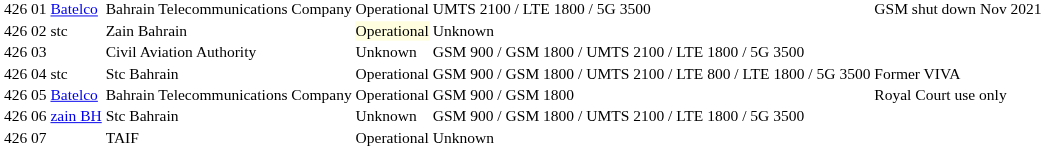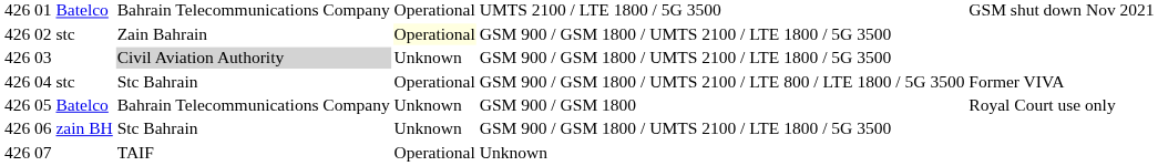 <table>
 <tr>
 <td>426</td>
 <td>01</td>
 <td><a href='#'>Batelco</a></td>
 <td>Bahrain Telecommunications Company</td>
 <td>Operational</td>
 <td>UMTS 2100 / LTE 1800 / 5G 3500</td>
 <td> GSM shut down Nov 2021</td>
 </tr>
 <tr>
 <td>426</td>
 <td>02</td>
 <td>stc</td>
 <td>Zain Bahrain</td>
 <td style="background: lightyellow;">Operational</td>
-<td>Unknown</td>
+<td>GSM 900 / GSM 1800 / UMTS 2100 / LTE 1800 / 5G 3500</td>
 <td></td>
 </tr>
 <tr>
 <td>426</td>
 <td>03</td>
 <td></td>
-<td>Civil Aviation Authority</td>
+<td style="background: lightgrey;">Civil Aviation Authority</td>
 <td>Unknown</td>
 <td>GSM 900 / GSM 1800 / UMTS 2100 / LTE 1800 / 5G 3500</td>
 <td></td>
 </tr>
 <tr>
 <td>426</td>
 <td>04</td>
 <td>stc</td>
 <td>Stc Bahrain</td>
 <td>Operational</td>
 <td>GSM 900 / GSM 1800 / UMTS 2100 / LTE 800 / LTE 1800 / 5G 3500</td>
 <td>Former VIVA</td>
 </tr>
 <tr>
 <td>426</td>
 <td>05</td>
 <td><a href='#'>Batelco</a></td>
 <td>Bahrain Telecommunications Company</td>
-<td>Operational</td>
+<td>Unknown</td>
 <td>GSM 900 / GSM 1800</td>
 <td>Royal Court use only</td>
 </tr>
 <tr>
 <td>426</td>
 <td>06</td>
 <td><a href='#'>zain BH</a></td>
 <td>Stc Bahrain</td>
 <td>Unknown</td>
 <td>GSM 900 / GSM 1800 / UMTS 2100 / LTE 1800 / 5G 3500</td>
 <td></td>
 </tr>
 <tr>
 <td>426</td>
 <td>07</td>
 <td></td>
 <td>TAIF</td>
 <td>Operational</td>
 <td>Unknown</td>
 <td></td>
 </tr>
 </table>
